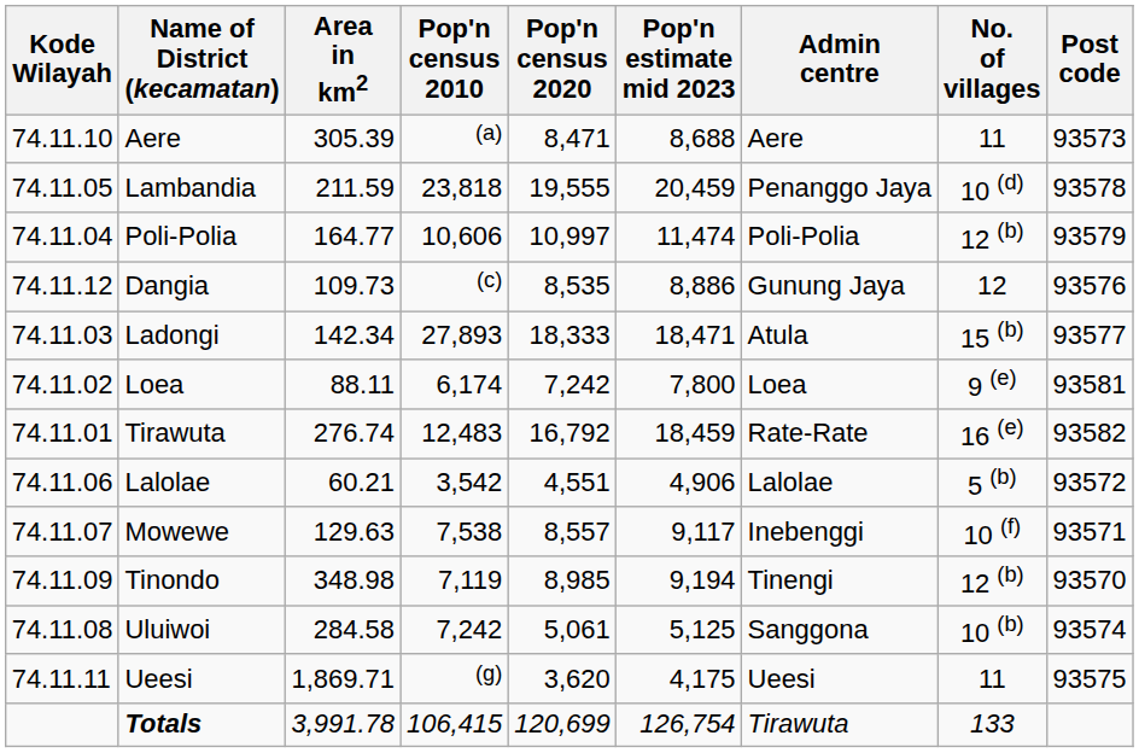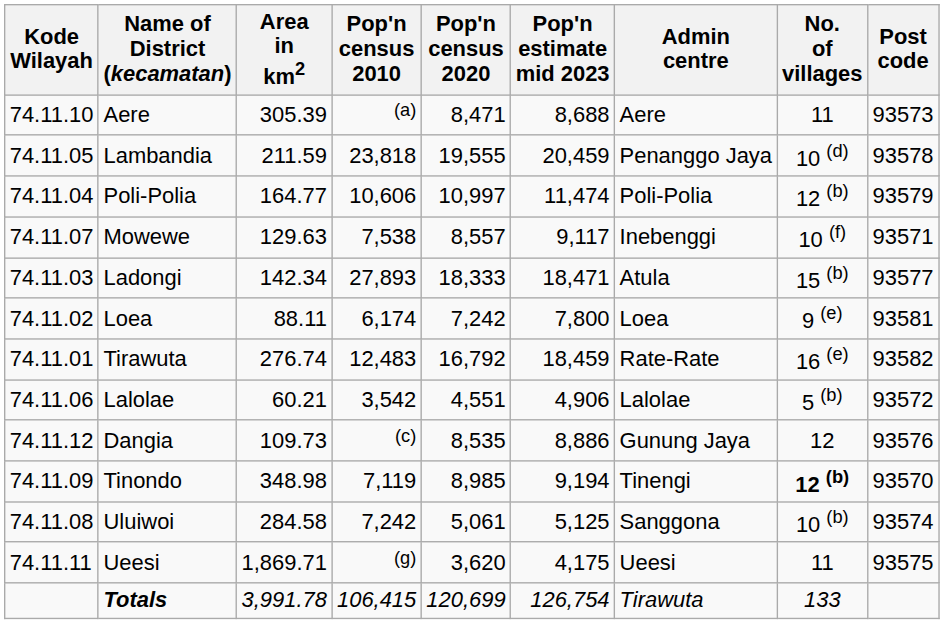 <table class="sortable wikitable">
 <tr>
 <th>Kode <br>Wilayah</th>
 <th>Name of<br>District<br>(<em>kecamatan</em>)</th>
 <th>Area<br>in <br>km<sup>2</sup></th>
 <th>Pop'n<br>census<br>2010</th>
 <th>Pop'n<br>census<br>2020</th>
 <th>Pop'n<br>estimate<br>mid 2023</th>
 <th>Admin<br>centre</th>
 <th>No. <br>of<br>villages</th>
 <th>Post<br>code</th>
 </tr>
 <tr>
 <td>74.11.10</td>
 <td>Aere</td>
 <td align="right">305.39</td>
 <td align="right"><sup>(a)</sup></td>
 <td align="right">8,471</td>
 <td align="right">8,688</td>
 <td>Aere</td>
 <td align="center">11</td>
 <td>93573</td>
 </tr>
 <tr>
 <td>74.11.05</td>
 <td>Lambandia</td>
 <td align="right">211.59</td>
 <td align="right">23,818</td>
 <td align="right">19,555</td>
 <td align="right">20,459</td>
 <td>Penanggo Jaya</td>
 <td align="center">10 <sup>(d)</sup></td>
 <td>93578</td>
 </tr>
 <tr>
 <td>74.11.04</td>
 <td>Poli-Polia</td>
 <td align="right">164.77</td>
 <td align="right">10,606</td>
 <td align="right">10,997</td>
 <td align="right">11,474</td>
 <td>Poli-Polia</td>
 <td align="center">12 <sup>(b)</sup></td>
 <td>93579</td>
 </tr>
 <tr>
-<td>74.11.12</td>
-<td>Dangia</td>
-<td align="right">109.73</td>
-<td align="right"><sup>(c)</sup></td>
-<td align="right">8,535</td>
-<td align="right">8,886</td>
-<td>Gunung Jaya</td>
-<td align="center">12</td>
-<td>93576</td>
+<td>74.11.07</td>
+<td>Mowewe</td>
+<td align="right">129.63</td>
+<td align="right">7,538</td>
+<td align="right">8,557</td>
+<td align="right">9,117</td>
+<td>Inebenggi</td>
+<td align="center">10 <sup>(f)</sup></td>
+<td>93571</td>
 </tr>
 <tr>
 <td>74.11.03</td>
 <td>Ladongi</td>
 <td align="right">142.34</td>
 <td align="right">27,893</td>
 <td align="right">18,333</td>
 <td align="right">18,471</td>
 <td>Atula</td>
 <td align="center">15 <sup>(b)</sup></td>
 <td>93577</td>
 </tr>
 <tr>
 <td>74.11.02</td>
 <td>Loea</td>
 <td align="right">88.11</td>
 <td align="right">6,174</td>
 <td align="right">7,242</td>
 <td align="right">7,800</td>
 <td>Loea</td>
 <td align="center">9 <sup>(e)</sup></td>
 <td>93581</td>
 </tr>
 <tr>
 <td>74.11.01</td>
 <td>Tirawuta</td>
 <td align="right">276.74</td>
 <td align="right">12,483</td>
 <td align="right">16,792</td>
 <td align="right">18,459</td>
 <td>Rate-Rate</td>
 <td align="center">16 <sup>(e)</sup></td>
 <td>93582</td>
 </tr>
 <tr>
 <td>74.11.06</td>
 <td>Lalolae</td>
 <td align="right">60.21</td>
 <td align="right">3,542</td>
 <td align="right">4,551</td>
 <td align="right">4,906</td>
 <td>Lalolae</td>
 <td align="center">5 <sup>(b)</sup></td>
 <td>93572</td>
 </tr>
 <tr>
-<td>74.11.07</td>
-<td>Mowewe</td>
-<td align="right">129.63</td>
-<td align="right">7,538</td>
-<td align="right">8,557</td>
-<td align="right">9,117</td>
-<td>Inebenggi</td>
-<td align="center">10 <sup>(f)</sup></td>
-<td>93571</td>
+<td>74.11.12</td>
+<td>Dangia</td>
+<td align="right">109.73</td>
+<td align="right"><sup>(c)</sup></td>
+<td align="right">8,535</td>
+<td align="right">8,886</td>
+<td>Gunung Jaya</td>
+<td align="center">12</td>
+<td>93576</td>
 </tr>
 <tr>
 <td>74.11.09</td>
 <td>Tinondo</td>
 <td align="right">348.98</td>
 <td align="right">7,119</td>
 <td align="right">8,985</td>
 <td align="right">9,194</td>
 <td>Tinengi</td>
-<td align="center">12 <sup>(b)</sup></td>
+<td align="center"><strong>12 <sup>(b)</sup></strong></td>
 <td>93570</td>
 </tr>
 <tr>
 <td>74.11.08</td>
 <td>Uluiwoi</td>
 <td align="right">284.58</td>
 <td align="right">7,242</td>
 <td align="right">5,061</td>
 <td align="right">5,125</td>
 <td>Sanggona</td>
 <td align="center">10 <sup>(b)</sup></td>
 <td>93574</td>
 </tr>
 <tr>
 <td>74.11.11</td>
 <td>Ueesi</td>
 <td align="right">1,869.71</td>
 <td align="right"><sup>(g)</sup></td>
 <td align="right">3,620</td>
 <td align="right">4,175</td>
 <td>Ueesi</td>
 <td align="center">11</td>
 <td>93575</td>
 </tr>
 <tr>
 <td></td>
 <td><strong><em>Totals</em></strong></td>
 <td align="right"><em>3,991.78</em></td>
 <td align="right"><em>106,415</em></td>
 <td align="right"><em>120,699</em></td>
 <td align="right"><em>126,754</em></td>
 <td><em>Tirawuta</em></td>
 <td align="center"><em>133</em></td>
 <td></td>
 </tr>
 </table>
